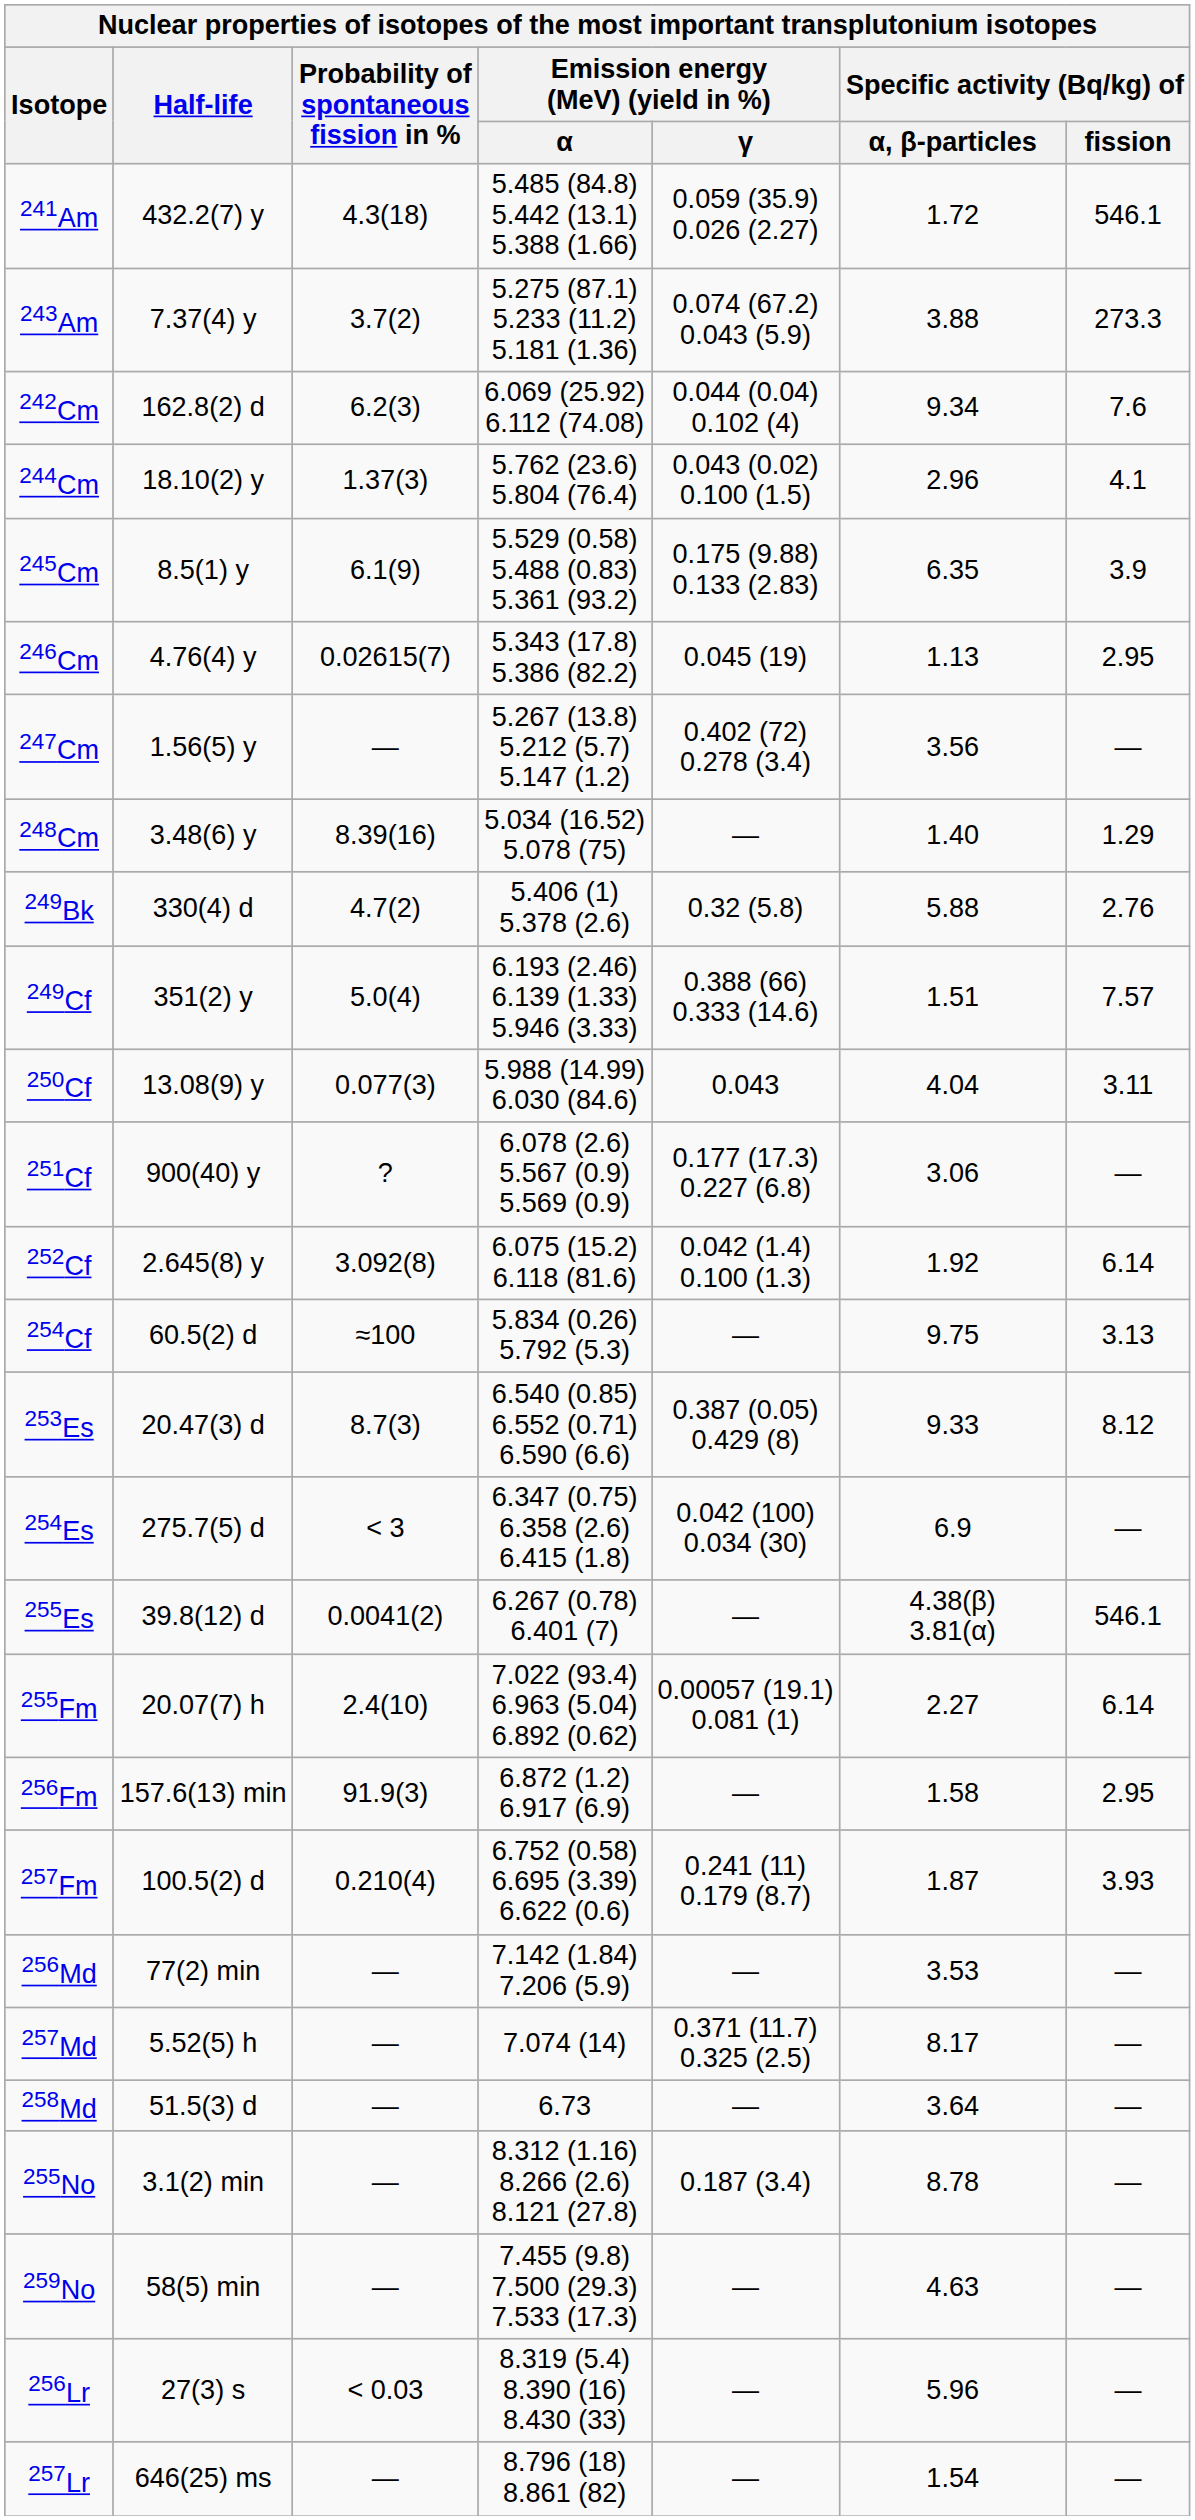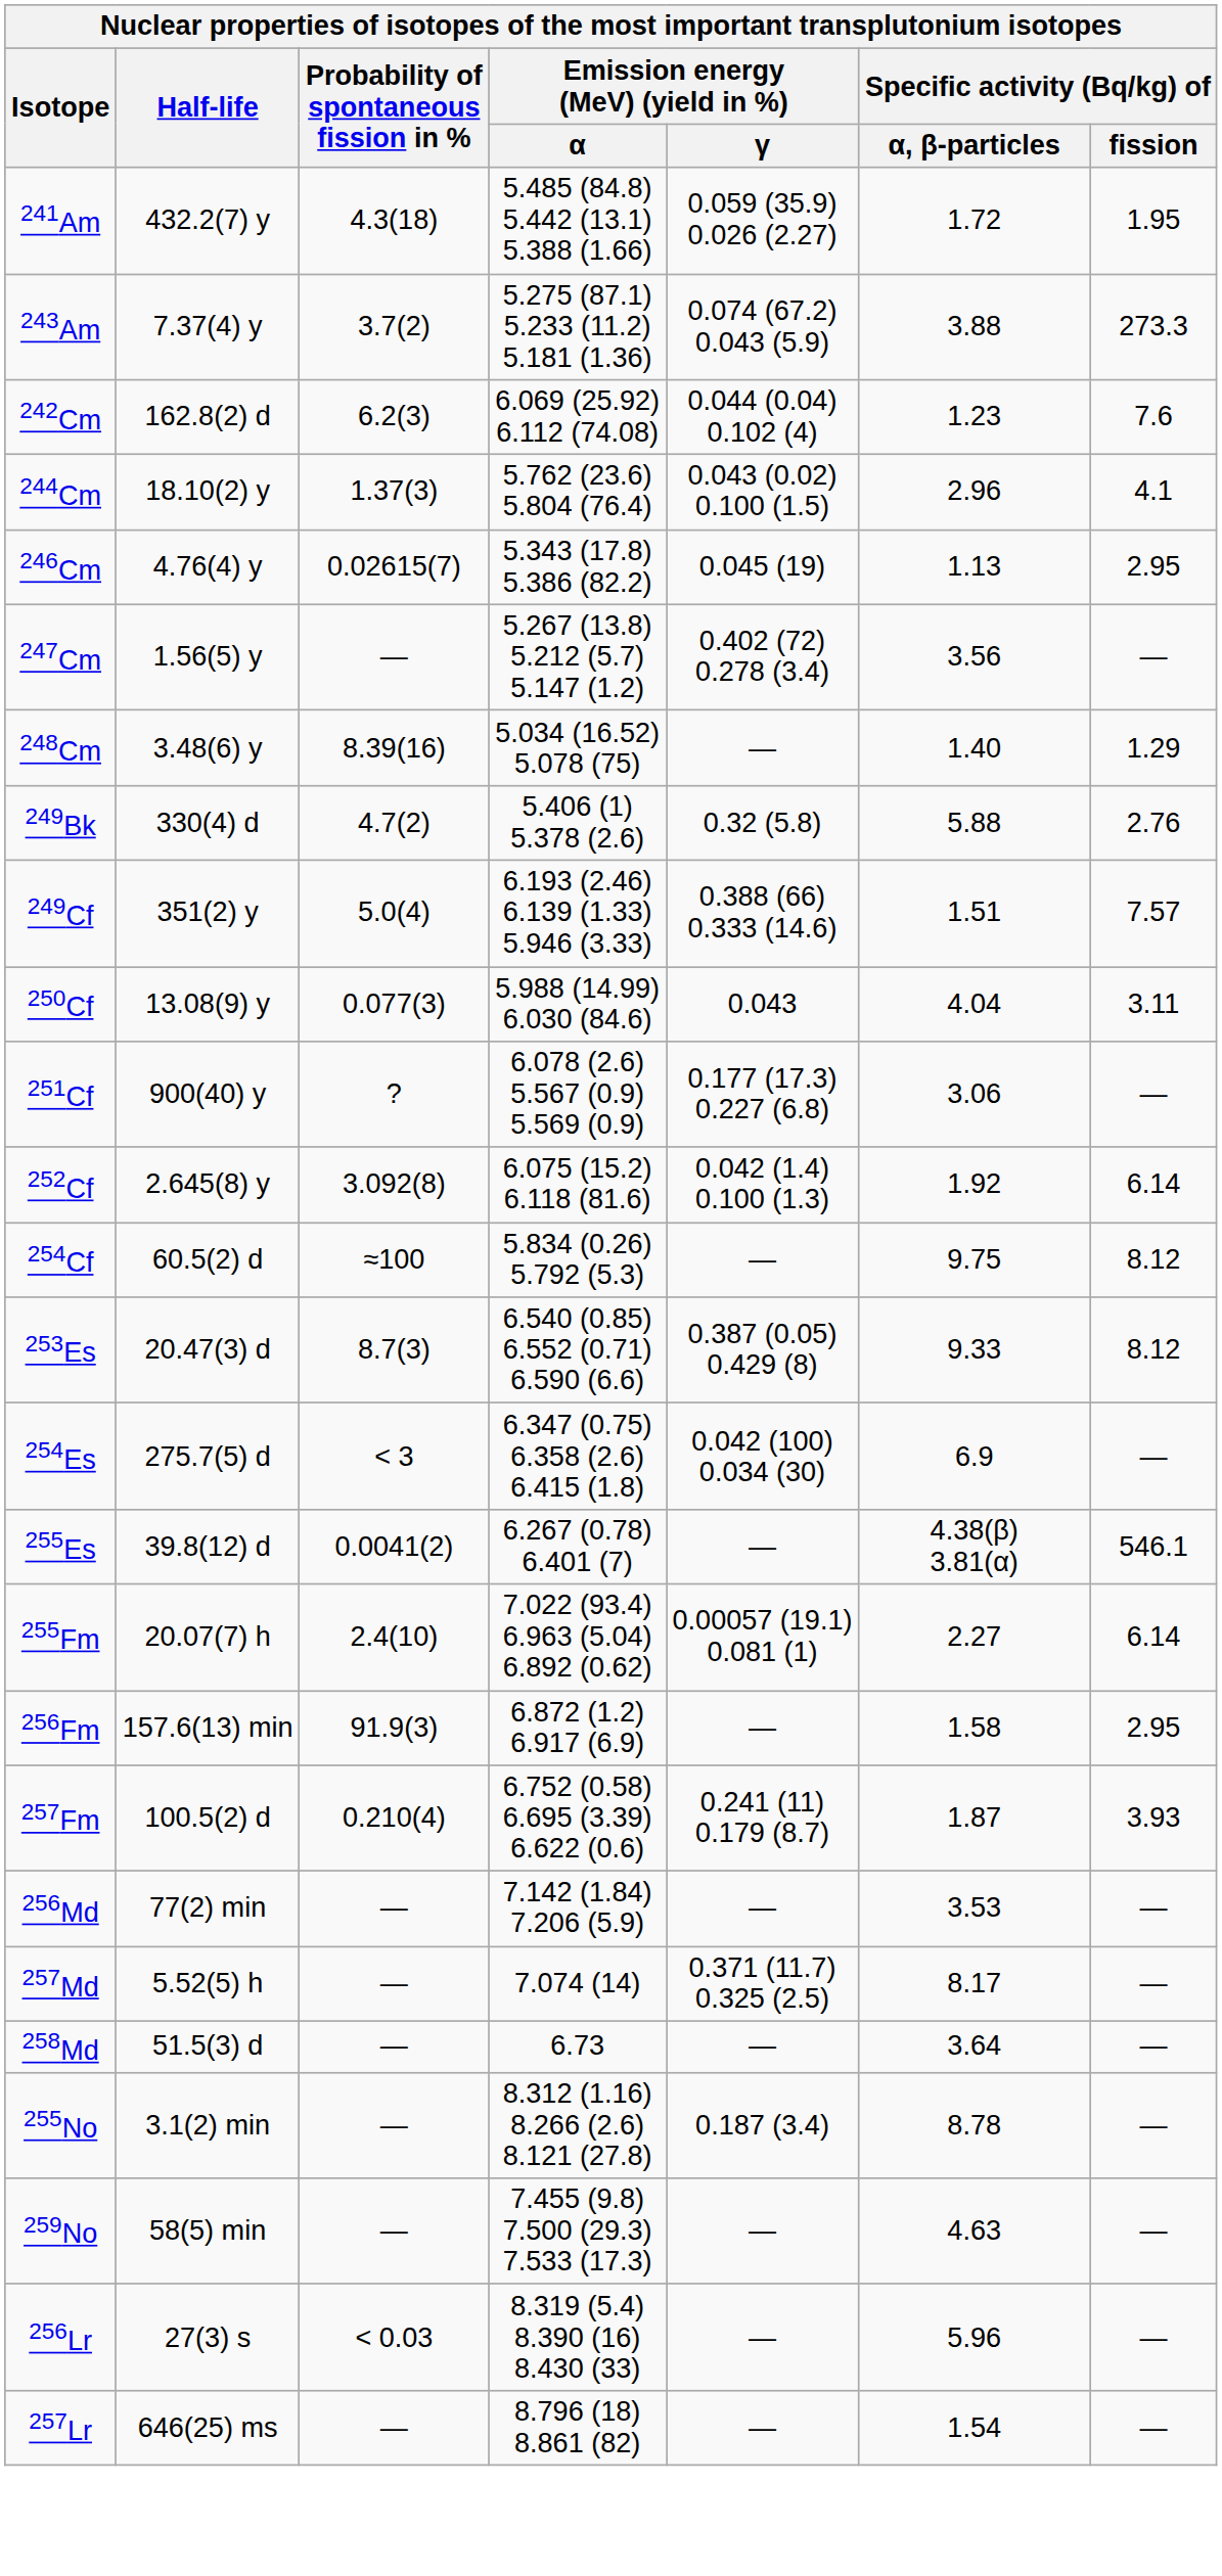 <table class="wikitable collapsible collapsed" style="text-align:center;">
 <tr>
 <th + colspan=7>Nuclear properties of isotopes of the most important transplutonium isotopes</th>
 </tr>
 <tr>
 <th rowspan="2">Isotope</th>
 <th rowspan="2"><a href='#'>Half-life</a></th>
 <th rowspan="2">Probability of <br><a href='#'>spontaneous<br>fission</a> in %</th>
 <th colspan="2">Emission energy<br>(MeV) (yield in %)</th>
 <th colspan="2">Specific activity (Bq/kg) of</th>
 </tr>
 <tr>
 <th>α</th>
 <th>γ</th>
 <th>α, β-particles</th>
 <th>fission</th>
 </tr>
 <tr>
 <td><a href='#'><sup>241</sup>Am</a></td>
 <td>432.2(7) y</td>
 <td>4.3(18)</td>
 <td>5.485 (84.8) <br>5.442 (13.1)<br>5.388 (1.66)</td>
 <td>0.059 (35.9)<br>0.026 (2.27)</td>
 <td>1.72</td>
-<td>546.1</td>
+<td>1.95</td>
 </tr>
 <tr>
 <td><a href='#'><sup>243</sup>Am</a></td>
 <td>7.37(4) y</td>
 <td>3.7(2)</td>
 <td>5.275 (87.1)<br>5.233 (11.2)<br>5.181 (1.36)</td>
 <td>0.074 (67.2)<br> 0.043 (5.9)</td>
 <td>3.88</td>
 <td>273.3</td>
 </tr>
 <tr>
 <td><a href='#'><sup>242</sup>Cm</a></td>
 <td>162.8(2) d</td>
 <td>6.2(3)</td>
 <td>6.069 (25.92)<br>6.112 (74.08)</td>
 <td>0.044 (0.04)<br>0.102 (4)</td>
-<td>9.34</td>
+<td>1.23</td>
 <td>7.6</td>
 </tr>
 <tr>
 <td><a href='#'><sup>244</sup>Cm</a></td>
 <td>18.10(2) y</td>
 <td>1.37(3)</td>
 <td>5.762 (23.6)<br>5.804 (76.4)</td>
 <td>0.043 (0.02)<br>0.100 (1.5)</td>
 <td>2.96</td>
 <td>4.1</td>
-</tr>
-<tr>
-<td><a href='#'><sup>245</sup>Cm</a></td>
-<td>8.5(1) y</td>
-<td>6.1(9)</td>
-<td>5.529 (0.58)<br>5.488 (0.83)<br>5.361 (93.2)</td>
-<td>0.175 (9.88)<br>0.133 (2.83)</td>
-<td>6.35</td>
-<td>3.9</td>
 </tr>
 <tr>
 <td><a href='#'><sup>246</sup>Cm</a></td>
 <td>4.76(4) y</td>
 <td>0.02615(7)</td>
 <td>5.343 (17.8)<br>5.386 (82.2)</td>
 <td>0.045 (19)</td>
 <td>1.13</td>
 <td>2.95</td>
 </tr>
 <tr>
 <td><a href='#'><sup>247</sup>Cm</a></td>
 <td>1.56(5) y</td>
 <td>—</td>
 <td>5.267 (13.8)<br>5.212 (5.7)<br>5.147 (1.2)</td>
 <td>0.402 (72)<br>0.278 (3.4)</td>
 <td>3.56</td>
 <td>—</td>
 </tr>
 <tr>
 <td><a href='#'><sup>248</sup>Cm</a></td>
 <td>3.48(6) y</td>
 <td>8.39(16)</td>
 <td>5.034 (16.52)<br>5.078 (75)</td>
 <td>—</td>
 <td>1.40</td>
 <td>1.29</td>
 </tr>
 <tr>
 <td><a href='#'><sup>249</sup>Bk</a></td>
 <td>330(4) d</td>
 <td>4.7(2)</td>
 <td>5.406 (1)<br>5.378 (2.6)</td>
 <td>0.32 (5.8)</td>
 <td>5.88</td>
 <td>2.76</td>
 </tr>
 <tr>
 <td><a href='#'><sup>249</sup>Cf</a></td>
 <td>351(2) y</td>
 <td>5.0(4)</td>
 <td>6.193 (2.46)<br>6.139 (1.33)<br>5.946 (3.33)</td>
 <td>0.388 (66)<br>0.333 (14.6)</td>
 <td>1.51</td>
 <td>7.57</td>
 </tr>
 <tr>
 <td><a href='#'><sup>250</sup>Cf</a></td>
 <td>13.08(9) y</td>
 <td>0.077(3)</td>
 <td>5.988 (14.99)<br>6.030 (84.6)</td>
 <td>0.043</td>
 <td>4.04</td>
 <td>3.11</td>
 </tr>
 <tr>
 <td><a href='#'><sup>251</sup>Cf</a></td>
 <td>900(40) y</td>
 <td>?</td>
 <td>6.078 (2.6)<br>5.567 (0.9)<br>5.569 (0.9)</td>
 <td>0.177 (17.3)<br>0.227 (6.8)</td>
 <td>3.06</td>
 <td>—</td>
 </tr>
 <tr>
 <td><a href='#'><sup>252</sup>Cf</a></td>
 <td>2.645(8) y</td>
 <td>3.092(8)</td>
 <td>6.075 (15.2)<br>6.118 (81.6)</td>
 <td>0.042 (1.4)<br>0.100 (1.3)</td>
 <td>1.92</td>
 <td>6.14</td>
 </tr>
 <tr>
 <td><a href='#'><sup>254</sup>Cf</a></td>
 <td>60.5(2) d</td>
 <td>≈100</td>
 <td>5.834 (0.26)<br>5.792 (5.3)</td>
 <td>—</td>
 <td>9.75</td>
-<td>3.13</td>
+<td>8.12</td>
 </tr>
 <tr>
 <td><a href='#'><sup>253</sup>Es</a></td>
 <td>20.47(3) d</td>
 <td>8.7(3)</td>
 <td>6.540 (0.85)<br>6.552 (0.71)<br>6.590 (6.6)</td>
 <td>0.387 (0.05)<br>0.429 (8)</td>
 <td>9.33</td>
 <td>8.12</td>
 </tr>
 <tr>
 <td><a href='#'><sup>254</sup>Es</a></td>
 <td>275.7(5) d</td>
 <td>< 3</td>
 <td>6.347 (0.75)<br>6.358 (2.6)<br>6.415 (1.8)</td>
 <td>0.042 (100)<br>0.034 (30)</td>
 <td>6.9</td>
 <td>—</td>
 </tr>
 <tr>
 <td><a href='#'><sup>255</sup>Es</a></td>
 <td>39.8(12) d</td>
 <td>0.0041(2)</td>
 <td>6.267 (0.78)<br>6.401 (7)</td>
 <td>—</td>
 <td>4.38(β)<br>3.81(α)</td>
 <td>546.1</td>
 </tr>
 <tr>
 <td><a href='#'><sup>255</sup>Fm</a></td>
 <td>20.07(7) h</td>
 <td>2.4(10)</td>
 <td>7.022 (93.4)<br>6.963 (5.04)<br>6.892 (0.62)</td>
 <td>0.00057 (19.1)<br>0.081 (1)</td>
 <td>2.27</td>
 <td>6.14</td>
 </tr>
 <tr>
 <td><a href='#'><sup>256</sup>Fm</a></td>
 <td>157.6(13) min</td>
 <td>91.9(3)</td>
 <td>6.872 (1.2)<br>6.917 (6.9)</td>
 <td>—</td>
 <td>1.58</td>
 <td>2.95</td>
 </tr>
 <tr>
 <td><a href='#'><sup>257</sup>Fm</a></td>
 <td>100.5(2) d</td>
 <td>0.210(4)</td>
 <td>6.752 (0.58)<br>6.695 (3.39)<br>6.622 (0.6)</td>
 <td>0.241 (11)<br>0.179 (8.7)</td>
 <td>1.87</td>
 <td>3.93</td>
 </tr>
 <tr>
 <td><a href='#'><sup>256</sup>Md</a></td>
 <td>77(2) min</td>
 <td>—</td>
 <td>7.142 (1.84)<br>7.206 (5.9)</td>
 <td>—</td>
 <td>3.53</td>
 <td>—</td>
 </tr>
 <tr>
 <td><a href='#'><sup>257</sup>Md</a></td>
 <td>5.52(5) h</td>
 <td>—</td>
 <td>7.074 (14)</td>
 <td>0.371 (11.7)<br>0.325 (2.5)</td>
 <td>8.17</td>
 <td>—</td>
 </tr>
 <tr>
 <td><a href='#'><sup>258</sup>Md</a></td>
 <td>51.5(3) d</td>
 <td>—</td>
 <td>6.73</td>
 <td>—</td>
 <td>3.64</td>
 <td>—</td>
 </tr>
 <tr>
 <td><a href='#'><sup>255</sup>No</a></td>
 <td>3.1(2) min</td>
 <td>—</td>
 <td>8.312 (1.16)<br>8.266 (2.6)<br>8.121 (27.8)</td>
 <td>0.187 (3.4)</td>
 <td>8.78</td>
 <td>—</td>
 </tr>
 <tr>
 <td><a href='#'><sup>259</sup>No</a></td>
 <td>58(5) min</td>
 <td>—</td>
 <td>7.455 (9.8)<br>7.500 (29.3)<br>7.533 (17.3)</td>
 <td>—</td>
 <td>4.63</td>
 <td>—</td>
 </tr>
 <tr>
 <td><a href='#'><sup>256</sup>Lr</a></td>
 <td>27(3) s</td>
 <td>< 0.03</td>
 <td>8.319 (5.4)<br>8.390 (16)<br>8.430 (33)</td>
 <td>—</td>
 <td>5.96</td>
 <td>—</td>
 </tr>
 <tr>
 <td><a href='#'><sup>257</sup>Lr</a></td>
 <td>646(25) ms</td>
 <td>—</td>
 <td>8.796 (18)<br>8.861 (82)</td>
 <td>—</td>
 <td>1.54</td>
 <td>—</td>
 </tr>
 </table>
